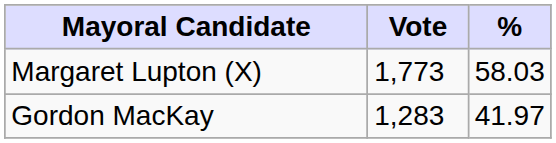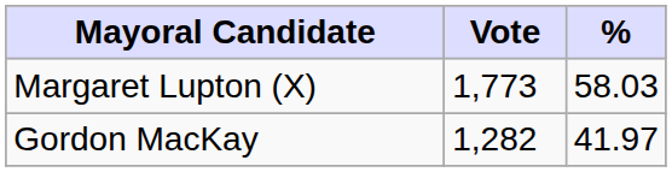 <table class="wikitable">
 <tr>
 <th style="background:#ddf; width:200px;">Mayoral Candidate</th>
 <th style="background:#ddf; width:50px;">Vote</th>
 <th style="background:#ddf; width:30px;">%</th>
 </tr>
 <tr>
 <td>Margaret Lupton (X)</td>
 <td>1,773</td>
 <td>58.03</td>
 </tr>
 <tr>
 <td>Gordon MacKay</td>
-<td>1,283</td>
+<td>1,282</td>
 <td>41.97</td>
 </tr>
 </table>
